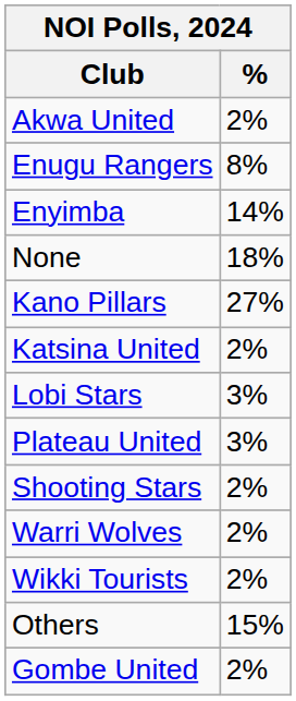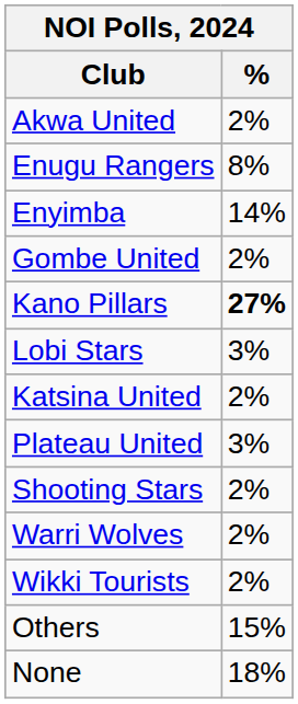 <table class="wikitable sortable">
 <tr>
 <th colspan="2">NOI Polls, 2024</th>
 </tr>
 <tr>
 <th>Club</th>
 <th>%</th>
 </tr>
 <tr>
 <td><a href='#'>Akwa United</a></td>
 <td>2%</td>
 </tr>
 <tr>
 <td><a href='#'>Enugu Rangers</a></td>
 <td>8%</td>
 </tr>
 <tr>
 <td><a href='#'>Enyimba</a></td>
 <td>14%</td>
 </tr>
 <tr>
-<td>None</td>
-<td>18%</td>
+<td><a href='#'>Gombe United</a></td>
+<td>2%</td>
 </tr>
 <tr>
 <td><a href='#'>Kano Pillars</a></td>
-<td>27%</td>
+<td><strong>27%</strong></td>
+</tr>
+<tr>
+<td><a href='#'>Lobi Stars</a></td>
+<td>3%</td>
 </tr>
 <tr>
 <td><a href='#'>Katsina United</a></td>
 <td>2%</td>
-</tr>
-<tr>
-<td><a href='#'>Lobi Stars</a></td>
-<td>3%</td>
 </tr>
 <tr>
 <td><a href='#'>Plateau United</a></td>
 <td>3%</td>
 </tr>
 <tr>
 <td><a href='#'>Shooting Stars</a></td>
 <td>2%</td>
 </tr>
 <tr>
 <td><a href='#'>Warri Wolves</a></td>
 <td>2%</td>
 </tr>
 <tr>
 <td><a href='#'>Wikki Tourists</a></td>
 <td>2%</td>
 </tr>
 <tr>
 <td>Others</td>
 <td>15%</td>
 </tr>
 <tr>
-<td><a href='#'>Gombe United</a></td>
-<td>2%</td>
+<td>None</td>
+<td>18%</td>
 </tr>
 </table>
